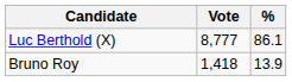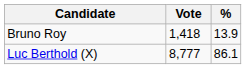 <table class="wikitable">
 <tr>
 <th bgcolor="#DDDDFF" width="200px">Candidate</th>
 <th bgcolor="#DDDDFF" width="50px">Vote</th>
 <th bgcolor="#DDDDFF" width="30px">%</th>
 </tr>
 <tr>
+<td>Bruno Roy</td>
+<td>1,418</td>
+<td>13.9</td>
+</tr>
+<tr>
 <td><a href='#'>Luc Berthold</a> (X)</td>
 <td>8,777</td>
 <td>86.1</td>
 </tr>
-<tr>
-<td>Bruno Roy</td>
-<td>1,418</td>
-<td>13.9</td>
-</tr>
 </table>
